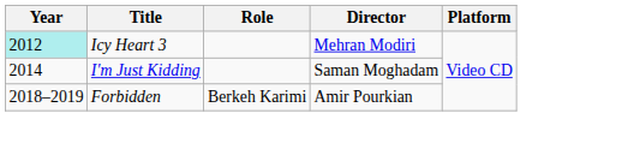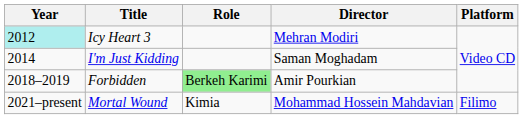 <table class="wikitable sortable">
 <tr>
 <th>Year</th>
 <th>Title</th>
 <th>Role</th>
 <th>Director</th>
 <th>Platform</th>
 </tr>
 <tr>
 <td style="background: paleturquoise;">2012</td>
 <td><em>Icy Heart 3</em></td>
 <td></td>
 <td><a href='#'>Mehran Modiri</a></td>
 <td rowspan="3"><a href='#'>Video CD</a></td>
 </tr>
 <tr>
 <td>2014</td>
 <td><em><a href='#'>I'm Just Kidding</a></em></td>
 <td></td>
 <td>Saman Moghadam</td>
 </tr>
 <tr>
 <td>2018–2019</td>
 <td><em>Forbidden</em></td>
-<td>Berkeh Karimi</td>
+<td style="background: lightgreen;">Berkeh Karimi</td>
 <td>Amir Pourkian</td>
 </tr>
+<tr>
+<td>2021–present</td>
+<td><em><a href='#'>Mortal Wound</a></em></td>
+<td>Kimia</td>
+<td><a href='#'>Mohammad Hossein Mahdavian</a></td>
+<td><a href='#'>Filimo</a></td>
+</tr>
 </table>
